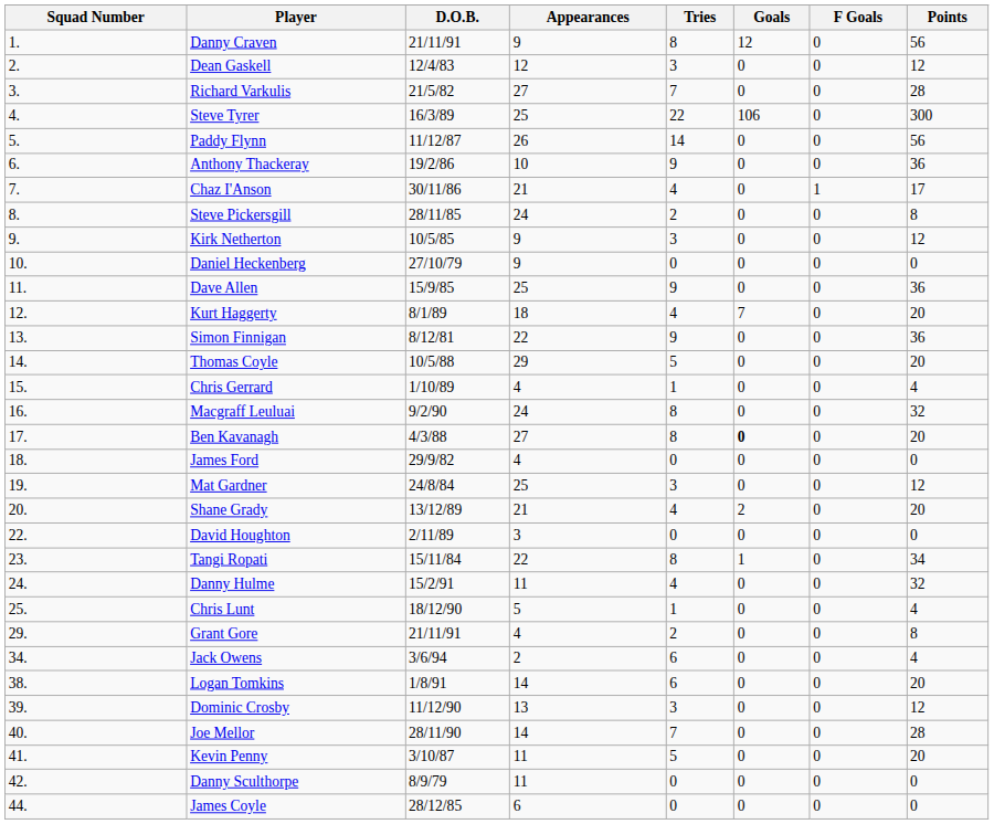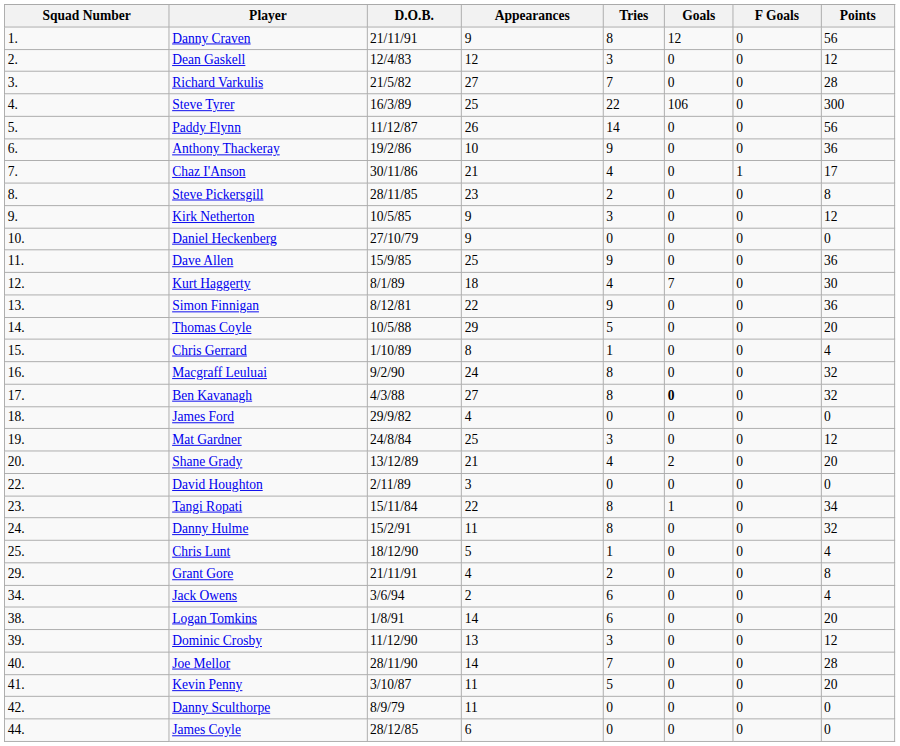 <table class="wikitable sortable" width="75%" style="font-size:90%">
 <tr bgcolor="#efefef">
 </tr>
 <tr bgcolor="#efefef">
 </tr>
 <tr>
 <th>Squad Number</th>
 <th>Player</th>
 <th>D.O.B.</th>
 <th>Appearances</th>
 <th>Tries</th>
 <th>Goals</th>
 <th>F Goals</th>
 <th>Points</th>
 </tr>
 <tr>
 <td>1.</td>
 <td><a href='#'>Danny Craven</a></td>
 <td>21/11/91</td>
 <td>9</td>
 <td>8</td>
 <td>12</td>
 <td>0</td>
 <td>56</td>
 </tr>
 <tr>
 <td>2.</td>
 <td><a href='#'>Dean Gaskell</a></td>
 <td>12/4/83</td>
 <td>12</td>
 <td>3</td>
 <td>0</td>
 <td>0</td>
 <td>12</td>
 </tr>
 <tr>
 <td>3.</td>
 <td><a href='#'>Richard Varkulis</a></td>
 <td>21/5/82</td>
 <td>27</td>
 <td>7</td>
 <td>0</td>
 <td>0</td>
 <td>28</td>
 </tr>
 <tr>
 <td>4.</td>
 <td><a href='#'>Steve Tyrer</a></td>
 <td>16/3/89</td>
 <td>25</td>
 <td>22</td>
 <td>106</td>
 <td>0</td>
 <td>300</td>
 </tr>
 <tr>
 <td>5.</td>
 <td><a href='#'>Paddy Flynn</a></td>
 <td>11/12/87</td>
 <td>26</td>
 <td>14</td>
 <td>0</td>
 <td>0</td>
 <td>56</td>
 </tr>
 <tr>
 <td>6.</td>
 <td><a href='#'>Anthony Thackeray</a></td>
 <td>19/2/86</td>
 <td>10</td>
 <td>9</td>
 <td>0</td>
 <td>0</td>
 <td>36</td>
 </tr>
 <tr>
 <td>7.</td>
 <td><a href='#'>Chaz I'Anson</a></td>
 <td>30/11/86</td>
 <td>21</td>
 <td>4</td>
 <td>0</td>
 <td>1</td>
 <td>17</td>
 </tr>
 <tr>
 <td>8.</td>
 <td><a href='#'>Steve Pickersgill</a></td>
 <td>28/11/85</td>
-<td>24</td>
+<td>23</td>
 <td>2</td>
 <td>0</td>
 <td>0</td>
 <td>8</td>
 </tr>
 <tr>
 <td>9.</td>
 <td><a href='#'>Kirk Netherton</a></td>
 <td>10/5/85</td>
 <td>9</td>
 <td>3</td>
 <td>0</td>
 <td>0</td>
 <td>12</td>
 </tr>
 <tr>
 <td>10.</td>
 <td><a href='#'>Daniel Heckenberg</a></td>
 <td>27/10/79</td>
 <td>9</td>
 <td>0</td>
 <td>0</td>
 <td>0</td>
 <td>0</td>
 </tr>
 <tr>
 <td>11.</td>
 <td><a href='#'>Dave Allen</a></td>
 <td>15/9/85</td>
 <td>25</td>
 <td>9</td>
 <td>0</td>
 <td>0</td>
 <td>36</td>
 </tr>
 <tr>
 <td>12.</td>
 <td><a href='#'>Kurt Haggerty</a></td>
 <td>8/1/89</td>
 <td>18</td>
 <td>4</td>
 <td>7</td>
 <td>0</td>
-<td>20</td>
+<td>30</td>
 </tr>
 <tr>
 <td>13.</td>
 <td><a href='#'>Simon Finnigan</a></td>
 <td>8/12/81</td>
 <td>22</td>
 <td>9</td>
 <td>0</td>
 <td>0</td>
 <td>36</td>
 </tr>
 <tr>
 <td>14.</td>
 <td><a href='#'>Thomas Coyle</a></td>
 <td>10/5/88</td>
 <td>29</td>
 <td>5</td>
 <td>0</td>
 <td>0</td>
 <td>20</td>
 </tr>
 <tr>
 <td>15.</td>
 <td><a href='#'>Chris Gerrard</a></td>
 <td>1/10/89</td>
-<td>4</td>
+<td>8</td>
 <td>1</td>
 <td>0</td>
 <td>0</td>
 <td>4</td>
 </tr>
 <tr>
 <td>16.</td>
 <td><a href='#'>Macgraff Leuluai</a></td>
 <td>9/2/90</td>
 <td>24</td>
 <td>8</td>
 <td>0</td>
 <td>0</td>
 <td>32</td>
 </tr>
 <tr>
 <td>17.</td>
 <td><a href='#'>Ben Kavanagh</a></td>
 <td>4/3/88</td>
 <td>27</td>
 <td>8</td>
 <td><strong>0</strong></td>
 <td>0</td>
-<td>20</td>
+<td>32</td>
 </tr>
 <tr>
 <td>18.</td>
 <td><a href='#'>James Ford</a></td>
 <td>29/9/82</td>
 <td>4</td>
 <td>0</td>
 <td>0</td>
 <td>0</td>
 <td>0</td>
 </tr>
 <tr>
 <td>19.</td>
 <td><a href='#'>Mat Gardner</a></td>
 <td>24/8/84</td>
 <td>25</td>
 <td>3</td>
 <td>0</td>
 <td>0</td>
 <td>12</td>
 </tr>
 <tr>
 <td>20.</td>
 <td><a href='#'>Shane Grady</a></td>
 <td>13/12/89</td>
 <td>21</td>
 <td>4</td>
 <td>2</td>
 <td>0</td>
 <td>20</td>
 </tr>
 <tr>
 <td>22.</td>
 <td><a href='#'>David Houghton</a></td>
 <td>2/11/89</td>
 <td>3</td>
 <td>0</td>
 <td>0</td>
 <td>0</td>
 <td>0</td>
 </tr>
 <tr>
 <td>23.</td>
 <td><a href='#'>Tangi Ropati</a></td>
 <td>15/11/84</td>
 <td>22</td>
 <td>8</td>
 <td>1</td>
 <td>0</td>
 <td>34</td>
 </tr>
 <tr>
 <td>24.</td>
 <td><a href='#'>Danny Hulme</a></td>
 <td>15/2/91</td>
 <td>11</td>
-<td>4</td>
+<td>8</td>
 <td>0</td>
 <td>0</td>
 <td>32</td>
 </tr>
 <tr>
 <td>25.</td>
 <td><a href='#'>Chris Lunt</a></td>
 <td>18/12/90</td>
 <td>5</td>
 <td>1</td>
 <td>0</td>
 <td>0</td>
 <td>4</td>
 </tr>
 <tr>
 <td>29.</td>
 <td><a href='#'>Grant Gore</a></td>
 <td>21/11/91</td>
 <td>4</td>
 <td>2</td>
 <td>0</td>
 <td>0</td>
 <td>8</td>
 </tr>
 <tr>
 <td>34.</td>
 <td><a href='#'>Jack Owens</a></td>
 <td>3/6/94</td>
 <td>2</td>
 <td>6</td>
 <td>0</td>
 <td>0</td>
 <td>4</td>
 </tr>
 <tr>
 <td>38.</td>
 <td><a href='#'>Logan Tomkins</a></td>
 <td>1/8/91</td>
 <td>14</td>
 <td>6</td>
 <td>0</td>
 <td>0</td>
 <td>20</td>
 </tr>
 <tr>
 <td>39.</td>
 <td><a href='#'>Dominic Crosby</a></td>
 <td>11/12/90</td>
 <td>13</td>
 <td>3</td>
 <td>0</td>
 <td>0</td>
 <td>12</td>
 </tr>
 <tr>
 <td>40.</td>
 <td><a href='#'>Joe Mellor</a></td>
 <td>28/11/90</td>
 <td>14</td>
 <td>7</td>
 <td>0</td>
 <td>0</td>
 <td>28</td>
 </tr>
 <tr>
 <td>41.</td>
 <td><a href='#'>Kevin Penny</a></td>
 <td>3/10/87</td>
 <td>11</td>
 <td>5</td>
 <td>0</td>
 <td>0</td>
 <td>20</td>
 </tr>
 <tr>
 <td>42.</td>
 <td><a href='#'>Danny Sculthorpe</a></td>
 <td>8/9/79</td>
 <td>11</td>
 <td>0</td>
 <td>0</td>
 <td>0</td>
 <td>0</td>
 </tr>
 <tr>
 <td>44.</td>
 <td><a href='#'>James Coyle</a></td>
 <td>28/12/85</td>
 <td>6</td>
 <td>0</td>
 <td>0</td>
 <td>0</td>
 <td>0</td>
 </tr>
 </table>
